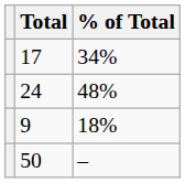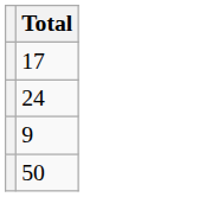 <table class="wikitable">
 <tr>
 <th></th>
 <th>Total</th>
-<th>% of Total</th>
 </tr>
 <tr>
 <th scope=row></th>
 <td>17</td>
-<td>34%</td>
 </tr>
 <tr>
 <th scope=row></th>
 <td>24</td>
-<td>48%</td>
 </tr>
 <tr>
 <th scope=row></th>
 <td>9</td>
-<td>18%</td>
 </tr>
 <tr>
 <th scope=row></th>
 <td>50</td>
-<td>–</td>
 </tr>
 </table>
